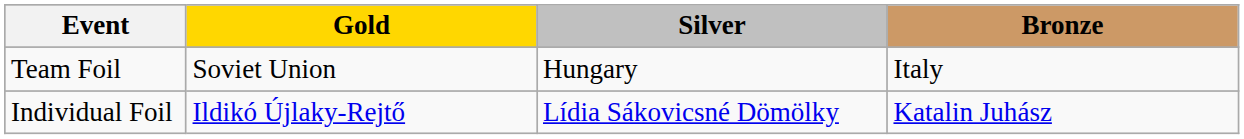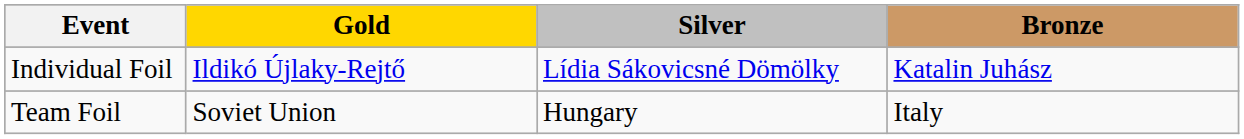 <table class="wikitable">
 <tr>
 <th width="100">Event</th>
 <th style="background-color:gold;" width="200"> Gold</th>
 <th style="background-color:silver;" width="200"> Silver</th>
 <th style="background-color:#CC9966;" width="200"> Bronze</th>
 </tr>
 <tr>
+<td>Individual Foil</td>
+<td> <a href='#'>Ildikó Újlaky-Rejtő</a></td>
+<td> <a href='#'>Lídia Sákovicsné Dömölky</a></td>
+<td> <a href='#'>Katalin Juhász</a></td>
+</tr>
+<tr>
 <td>Team Foil</td>
 <td> Soviet Union</td>
 <td> Hungary</td>
 <td> Italy</td>
 </tr>
-<tr>
-<td>Individual Foil</td>
-<td> <a href='#'>Ildikó Újlaky-Rejtő</a></td>
-<td> <a href='#'>Lídia Sákovicsné Dömölky</a></td>
-<td> <a href='#'>Katalin Juhász</a></td>
-</tr>
 </table>
